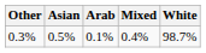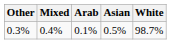 <table class="wikitable">
 <tr>
 <th>Other</th>
+<th>Mixed</th>
+<th>Arab</th>
 <th>Asian</th>
-<th>Arab</th>
-<th>Mixed</th>
 <th>White</th>
 </tr>
 <tr>
 <td>0.3%</td>
+<td>0.4%</td>
+<td>0.1%</td>
 <td>0.5%</td>
-<td>0.1%</td>
-<td>0.4%</td>
 <td>98.7%</td>
 </tr>
 </table>
